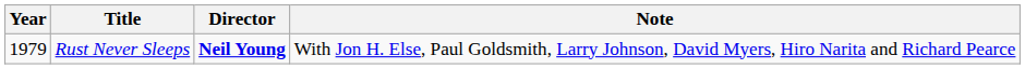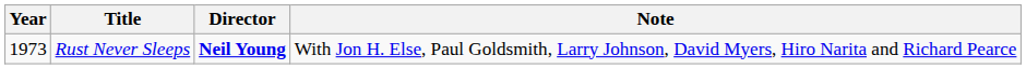 <table class="wikitable">
 <tr>
 <th>Year</th>
 <th>Title</th>
 <th>Director</th>
 <th>Note</th>
 </tr>
 <tr>
-<td>1979</td>
+<td>1973</td>
 <td><em><a href='#'>Rust Never Sleeps</a></em></td>
 <td><strong><a href='#'>Neil Young</a></strong></td>
 <td>With <a href='#'>Jon H. Else</a>, Paul Goldsmith, <a href='#'>Larry Johnson</a>, <a href='#'>David Myers</a>, <a href='#'>Hiro Narita</a> and <a href='#'>Richard Pearce</a></td>
 </tr>
 </table>
